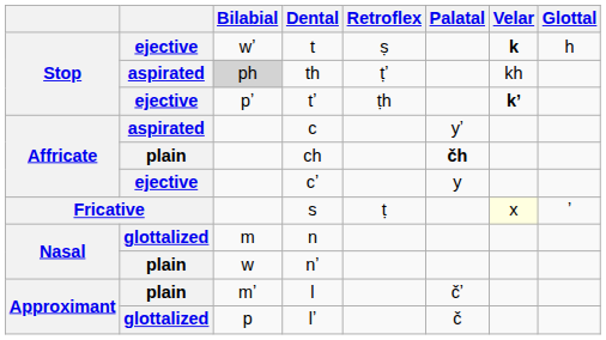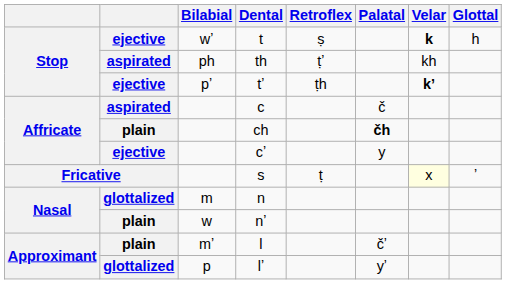 <table class="wikitable">
 <tr>
 <th> </th>
 <th></th>
 <th><a href='#'>Bilabial</a></th>
 <th><a href='#'>Dental</a></th>
 <th><a href='#'>Retroflex</a></th>
 <th><a href='#'>Palatal</a></th>
 <th><a href='#'>Velar</a></th>
 <th><a href='#'>Glottal</a></th>
 </tr>
 <tr align="center">
 <th rowspan=3><a href='#'>Stop</a></th>
 <th><a href='#'>ejective</a></th>
 <td>wʼ </td>
 <td>t </td>
 <td>ṣ </td>
 <td></td>
 <td><strong>k </strong></td>
 <td>h </td>
 </tr>
 <tr align="center">
 <th><a href='#'>aspirated</a></th>
-<td style="background: lightgrey;">ph </td>
+<td>ph </td>
 <td>th </td>
 <td>ṭʼ </td>
 <td></td>
 <td>kh </td>
 <td></td>
 </tr>
 <tr align="center">
 <th><a href='#'>ejective</a></th>
 <td>pʼ</td>
 <td>tʼ</td>
 <td>ṭh </td>
 <td></td>
 <td><strong>kʼ </strong></td>
 <td></td>
 </tr>
 <tr align="center">
 <th rowspan=3><a href='#'>Affricate</a></th>
 <th><a href='#'>aspirated</a></th>
 <td></td>
 <td>c  </td>
 <td></td>
-<td>yʼ </td>
+<td>č </td>
 <td></td>
 <td></td>
 </tr>
 <tr align="center">
 <th>plain</th>
 <td></td>
 <td>ch  </td>
 <td></td>
 <td><strong>čh </strong></td>
 <td></td>
 <td></td>
 </tr>
 <tr align="center">
 <th><a href='#'>ejective</a></th>
 <td></td>
 <td>cʼ </td>
 <td></td>
 <td>y </td>
 <td></td>
 <td></td>
 </tr>
 <tr align="center">
 <th colspan="2"><a href='#'>Fricative</a></th>
 <td></td>
 <td>s </td>
 <td>ṭ </td>
 <td></td>
 <td style="background: lightyellow;">x </td>
 <td>ʼ </td>
 </tr>
 <tr align="center">
 <th rowspan=2><a href='#'>Nasal</a></th>
 <th><a href='#'>glottalized</a></th>
 <td>m </td>
 <td>n </td>
 <td></td>
 <td></td>
 <td></td>
 <td> </td>
 </tr>
 <tr align="center">
 <th>plain</th>
 <td>w </td>
 <td>nʼ </td>
 <td></td>
 <td></td>
 <td></td>
 <td></td>
 </tr>
 <tr align="center">
 <th rowspan=2><a href='#'>Approximant</a></th>
 <th>plain</th>
 <td>mʼ </td>
 <td>l </td>
 <td></td>
 <td>čʼ </td>
 <td></td>
 <td></td>
 </tr>
 <tr align="center">
 <th><a href='#'>glottalized</a></th>
 <td>p </td>
 <td>lʼ </td>
 <td></td>
-<td>č </td>
+<td>yʼ </td>
 <td></td>
 <td></td>
 </tr>
 </table>
